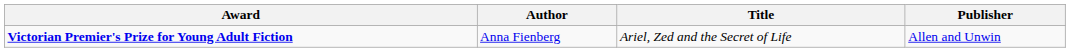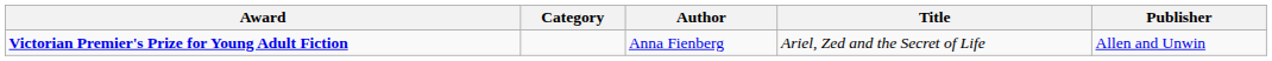 <table class="wikitable" width=100%>
 <tr>
 <th>Award</th>
+<th>Category</th>
 <th>Author</th>
 <th>Title</th>
 <th>Publisher</th>
 </tr>
 <tr>
 <td><strong><a href='#'>Victorian Premier's Prize for Young Adult Fiction</a></strong></td>
+<td></td>
 <td><a href='#'>Anna Fienberg</a></td>
 <td><em>Ariel, Zed and the Secret of Life</em></td>
 <td><a href='#'>Allen and Unwin</a></td>
 </tr>
 </table>
